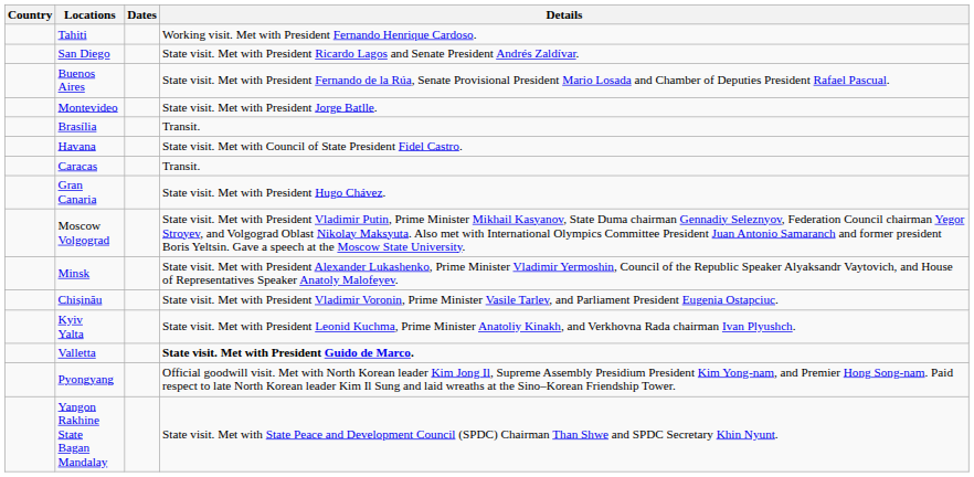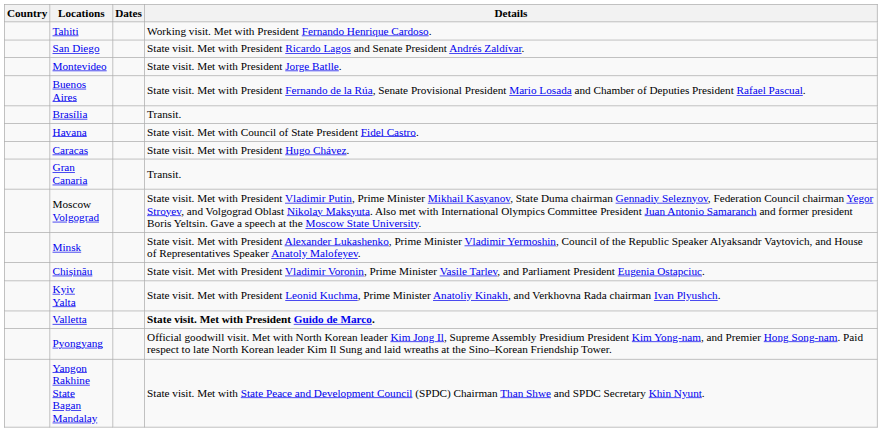 <table class="wikitable sortable">
 <tr>
 <th scope=col>Country</th>
 <th scope=col>Locations</th>
 <th scope=col>Dates</th>
 <th scope=col>Details</th>
 </tr>
 <tr>
 <td></td>
 <td><a href='#'>Tahiti</a></td>
 <td></td>
 <td>Working visit. Met with President <a href='#'>Fernando Henrique Cardoso</a>.</td>
 </tr>
 <tr>
 <td></td>
 <td><a href='#'>San Diego</a></td>
 <td></td>
 <td>State visit. Met with President <a href='#'>Ricardo Lagos</a> and Senate President <a href='#'>Andrés Zaldívar</a>.</td>
 </tr>
 <tr>
 <td></td>
+<td><a href='#'>Montevideo</a></td>
+<td></td>
+<td>State visit. Met with President <a href='#'>Jorge Batlle</a>.</td>
+</tr>
+<tr>
+<td></td>
 <td><a href='#'>Buenos Aires</a></td>
 <td></td>
 <td>State visit. Met with President <a href='#'>Fernando de la Rúa</a>, Senate Provisional President <a href='#'>Mario Losada</a> and Chamber of Deputies President <a href='#'>Rafael Pascual</a>.</td>
-</tr>
-<tr>
-<td></td>
-<td><a href='#'>Montevideo</a></td>
-<td></td>
-<td>State visit. Met with President <a href='#'>Jorge Batlle</a>.</td>
 </tr>
 <tr>
 <td></td>
 <td><a href='#'>Brasília</a></td>
 <td></td>
 <td>Transit.</td>
 </tr>
 <tr>
 <td></td>
 <td><a href='#'>Havana</a></td>
 <td></td>
 <td>State visit. Met with Council of State President <a href='#'>Fidel Castro</a>.</td>
 </tr>
 <tr>
 <td></td>
 <td><a href='#'>Caracas</a></td>
 <td></td>
-<td>Transit.</td>
+<td>State visit. Met with President <a href='#'>Hugo Chávez</a>.</td>
 </tr>
 <tr>
 <td></td>
 <td><a href='#'>Gran Canaria</a></td>
 <td></td>
-<td>State visit. Met with President <a href='#'>Hugo Chávez</a>.</td>
+<td>Transit.</td>
 </tr>
 <tr>
 <td></td>
 <td>Moscow<br><a href='#'>Volgograd</a></td>
 <td></td>
 <td>State visit. Met with President <a href='#'>Vladimir Putin</a>, Prime Minister <a href='#'>Mikhail Kasyanov</a>, State Duma chairman <a href='#'>Gennadiy Seleznyov</a>, Federation Council chairman <a href='#'>Yegor Stroyev</a>, and Volgograd Oblast <a href='#'>Nikolay Maksyuta</a>. Also met with International Olympics Committee President <a href='#'>Juan Antonio Samaranch</a> and former president Boris Yeltsin. Gave a speech at the <a href='#'>Moscow State University</a>.</td>
 </tr>
 <tr>
 <td></td>
 <td><a href='#'>Minsk</a></td>
 <td></td>
 <td>State visit. Met with President <a href='#'>Alexander Lukashenko</a>, Prime Minister <a href='#'>Vladimir Yermoshin</a>, Council of the Republic Speaker Alyaksandr Vaytovich, and House of Representatives Speaker <a href='#'>Anatoly Malofeyev</a>.</td>
 </tr>
 <tr>
 <td></td>
 <td><a href='#'>Chișinău</a></td>
 <td></td>
 <td>State visit. Met with President <a href='#'>Vladimir Voronin</a>, Prime Minister <a href='#'>Vasile Tarlev</a>, and Parliament President <a href='#'>Eugenia Ostapciuc</a>.</td>
 </tr>
 <tr>
 <td></td>
 <td><a href='#'>Kyiv</a><br><a href='#'>Yalta</a></td>
 <td></td>
 <td>State visit. Met with President <a href='#'>Leonid Kuchma</a>, Prime Minister <a href='#'>Anatoliy Kinakh</a>, and Verkhovna Rada chairman <a href='#'>Ivan Plyushch</a>.</td>
 </tr>
 <tr>
 <td></td>
 <td><a href='#'>Valletta</a></td>
 <td></td>
 <td><strong>State visit. Met with President <a href='#'>Guido de Marco</a>.</strong></td>
 </tr>
 <tr>
 <td></td>
 <td><a href='#'>Pyongyang</a></td>
 <td></td>
 <td>Official goodwill visit. Met with North Korean leader <a href='#'>Kim Jong Il</a>, Supreme Assembly Presidium President <a href='#'>Kim Yong-nam</a>, and Premier <a href='#'>Hong Song-nam</a>. Paid respect to late North Korean leader Kim Il Sung and laid wreaths at the Sino–Korean Friendship Tower.</td>
 </tr>
 <tr>
 <td></td>
 <td><a href='#'>Yangon</a><br><a href='#'>Rakhine State</a><br><a href='#'>Bagan</a><br><a href='#'>Mandalay</a></td>
 <td></td>
 <td>State visit. Met with <a href='#'>State Peace and Development Council</a> (SPDC) Chairman <a href='#'>Than Shwe</a> and SPDC Secretary <a href='#'>Khin Nyunt</a>.</td>
 </tr>
 </table>
